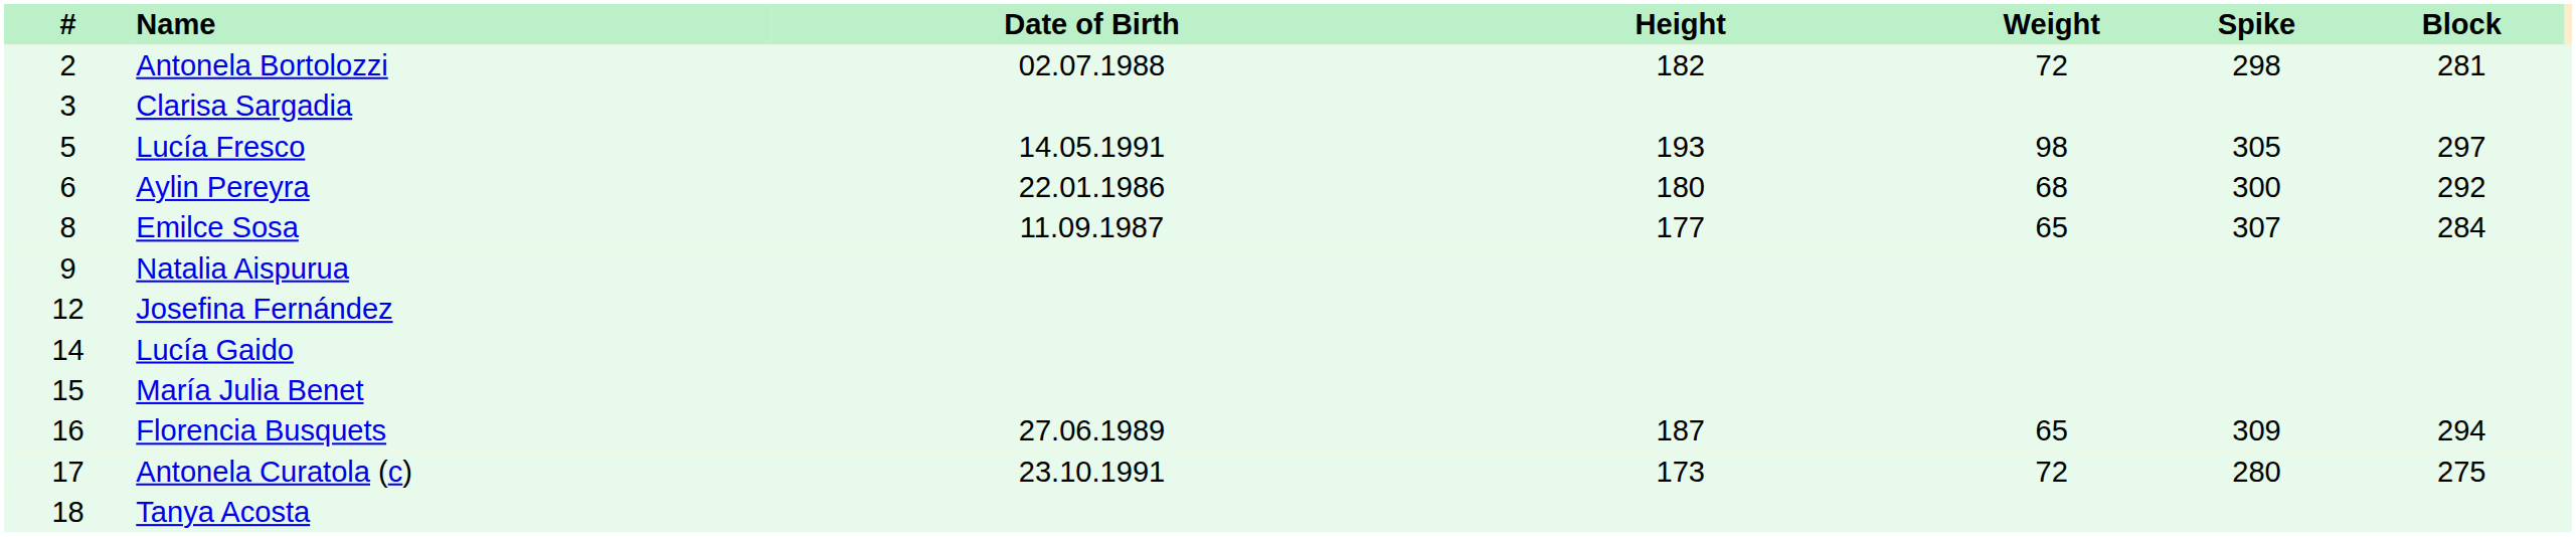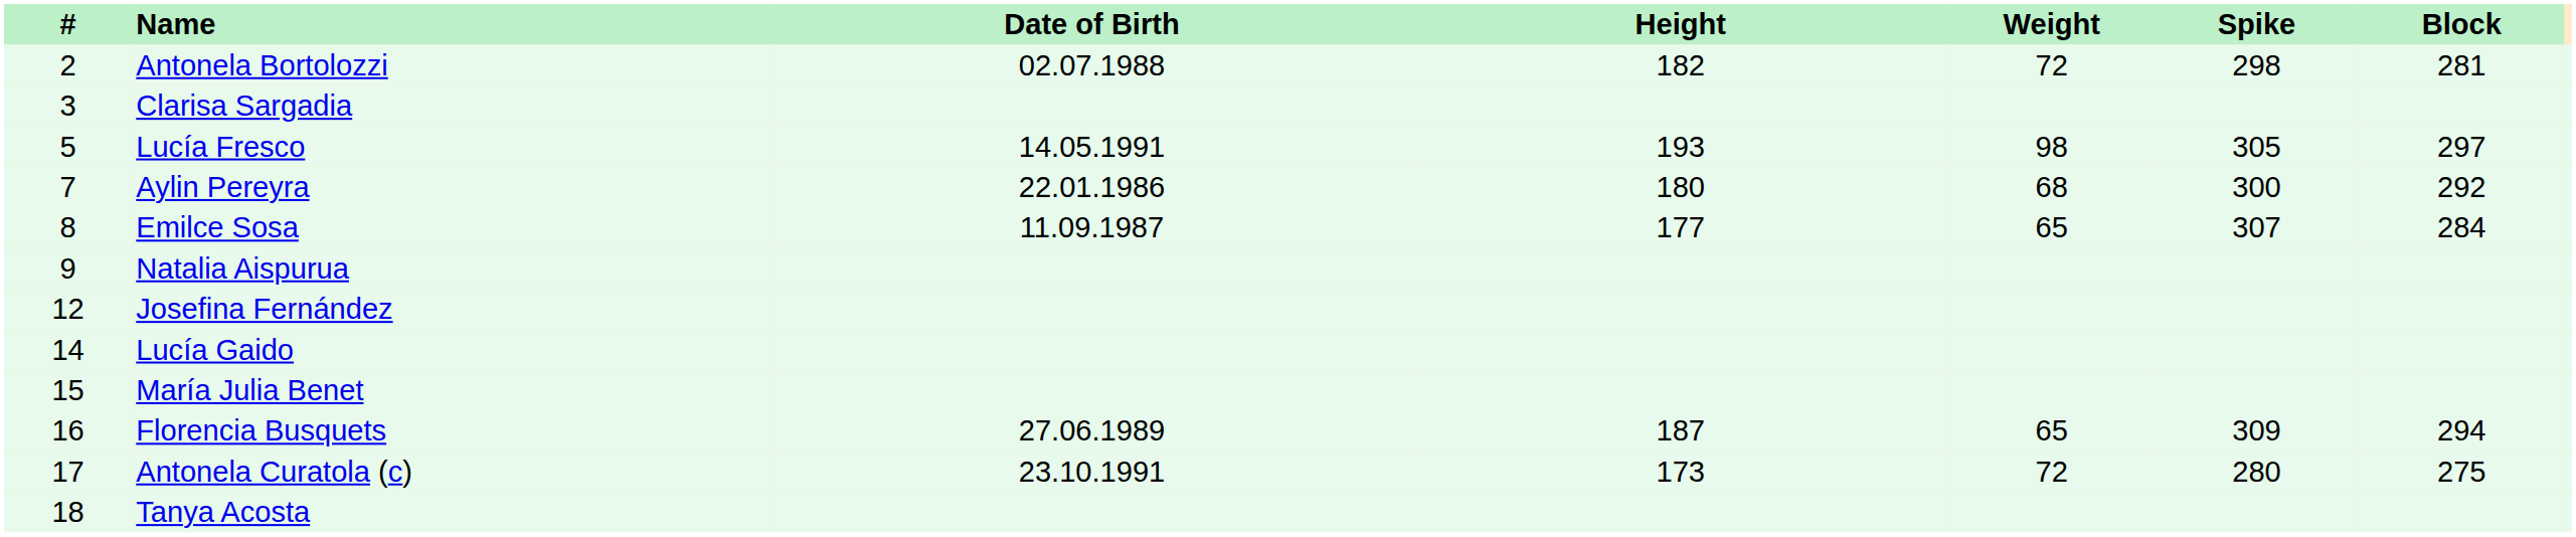 <table border=0 cellpadding=2 cellspacing=0  |- bgcolor=#FFECCE style="text-align:center; font-size:90%;" width=100%>
 <tr bgcolor=#BBF0C9>
 <th width=5%>#</th>
 <th width=25% align=left>Name</th>
 <th width=25%>Date of Birth</th>
 <th width=21%>Height</th>
 <th width=8%>Weight</th>
 <th width=8%>Spike</th>
 <th width=8%>Block</th>
 </tr>
 <tr bgcolor=#E7FAEC>
 <td>2</td>
 <td align=left><a href='#'>Antonela Bortolozzi</a></td>
 <td>02.07.1988</td>
 <td>182</td>
 <td>72</td>
 <td>298</td>
 <td>281</td>
 <td></td>
 </tr>
 <tr bgcolor=#E7FAEC>
 <td>3</td>
 <td align=left><a href='#'>Clarisa Sargadia</a></td>
 <td></td>
 <td></td>
 <td></td>
 <td></td>
 <td></td>
 <td></td>
 </tr>
 <tr bgcolor=#E7FAEC>
 <td>5</td>
 <td align=left><a href='#'>Lucía Fresco</a></td>
 <td>14.05.1991</td>
 <td>193</td>
 <td>98</td>
 <td>305</td>
 <td>297</td>
 <td></td>
 </tr>
 <tr bgcolor=#E7FAEC>
-<td>6</td>
+<td>7</td>
 <td align=left><a href='#'>Aylin Pereyra</a></td>
 <td>22.01.1986</td>
 <td>180</td>
 <td>68</td>
 <td>300</td>
 <td>292</td>
 <td></td>
 </tr>
 <tr bgcolor=#E7FAEC>
 <td>8</td>
 <td align=left><a href='#'>Emilce Sosa</a></td>
 <td>11.09.1987</td>
 <td>177</td>
 <td>65</td>
 <td>307</td>
 <td>284</td>
 <td></td>
 </tr>
 <tr bgcolor=#E7FAEC>
 <td>9</td>
 <td align=left><a href='#'>Natalia Aispurua</a></td>
 <td></td>
 <td></td>
 <td></td>
 <td></td>
 <td></td>
 <td></td>
 </tr>
 <tr bgcolor=#E7FAEC>
 <td>12</td>
 <td align=left><a href='#'>Josefina Fernández</a></td>
 <td></td>
 <td></td>
 <td></td>
 <td></td>
 <td></td>
 <td></td>
 </tr>
 <tr bgcolor=#E7FAEC>
 <td>14</td>
 <td align=left><a href='#'>Lucía Gaido</a></td>
 <td></td>
 <td></td>
 <td></td>
 <td></td>
 <td></td>
 <td></td>
 </tr>
 <tr bgcolor=#E7FAEC>
 <td>15</td>
 <td align=left><a href='#'>María Julia Benet</a></td>
 <td></td>
 <td></td>
 <td></td>
 <td></td>
 <td></td>
 <td></td>
 </tr>
 <tr bgcolor=#E7FAEC>
 <td>16</td>
 <td align=left><a href='#'>Florencia Busquets</a></td>
 <td>27.06.1989</td>
 <td>187</td>
 <td>65</td>
 <td>309</td>
 <td>294</td>
 <td></td>
 </tr>
 <tr bgcolor=#E7FAEC>
 <td>17</td>
 <td align=left><a href='#'>Antonela Curatola</a> (<a href='#'>c</a>)</td>
 <td>23.10.1991</td>
 <td>173</td>
 <td>72</td>
 <td>280</td>
 <td>275</td>
 <td></td>
 </tr>
 <tr bgcolor=#E7FAEC>
 <td>18</td>
 <td align=left><a href='#'>Tanya Acosta</a></td>
 <td></td>
 <td></td>
 <td></td>
 <td></td>
 <td></td>
 <td></td>
 </tr>
 </table>
